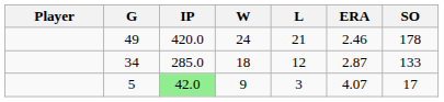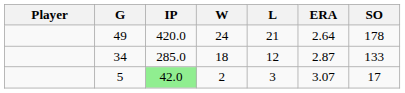 <table class="wikitable sortable">
 <tr>
 <th bgcolor="#DDDDFF" width="16%">Player</th>
 <th bgcolor="#DDDDFF" width="9%">G</th>
 <th bgcolor="#DDDDFF" width="9%">IP</th>
 <th bgcolor="#DDDDFF" width="9%">W</th>
 <th bgcolor="#DDDDFF" width="9%">L</th>
 <th bgcolor="#DDDDFF" width="9%">ERA</th>
 <th bgcolor="#DDDDFF" width="9%">SO</th>
 </tr>
 <tr align="center">
 <td></td>
 <td>49</td>
 <td>420.0</td>
 <td>24</td>
 <td>21</td>
-<td>2.46</td>
+<td>2.64</td>
 <td>178</td>
 </tr>
 <tr align="center">
 <td></td>
 <td>34</td>
 <td>285.0</td>
 <td>18</td>
 <td>12</td>
 <td>2.87</td>
 <td>133</td>
 </tr>
 <tr align="center">
 <td></td>
 <td>5</td>
 <td style="background: lightgreen;">42.0</td>
-<td>9</td>
+<td>2</td>
 <td>3</td>
-<td>4.07</td>
+<td>3.07</td>
 <td>17</td>
 </tr>
 </table>
